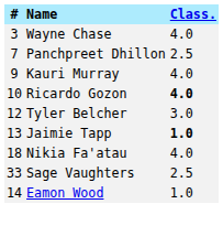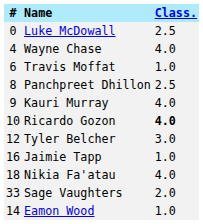 <table border=0 cellpadding=2 cellspacing=0  |- bgcolor=#F2F2F2 style="text-align:center; font-size:90%;">
 <tr bgcolor=#ADEBFD>
 <th>#</th>
 <th align=left>Name</th>
 <th align=left><a href='#'>Class.</a></th>
 </tr>
 <tr>
-<td>3</td>
+<td>0</td>
+<td align=left><a href='#'>Luke McDowall</a></td>
+<td align=left>2.5</td>
+</tr>
+<tr>
+<td>4</td>
 <td align=left>Wayne Chase</td>
 <td align=left>4.0</td>
 </tr>
 <tr>
-<td>7</td>
+<td>6</td>
+<td align=left>Travis Moffat</td>
+<td align=left>1.0</td>
+</tr>
+<tr>
+<td>8</td>
 <td align=left>Panchpreet Dhillon</td>
 <td align=left>2.5</td>
 </tr>
 <tr>
 <td>9</td>
 <td align=left>Kauri Murray</td>
 <td align=left>4.0</td>
 </tr>
 <tr>
 <td>10</td>
 <td align=left>Ricardo Gozon</td>
 <td align=left><strong>4.0</strong></td>
 </tr>
 <tr>
 <td>12</td>
 <td align=left>Tyler Belcher</td>
 <td align=left>3.0</td>
 </tr>
 <tr>
-<td>13</td>
+<td>16</td>
 <td align=left>Jaimie Tapp</td>
-<td align=left><strong>1.0</strong></td>
+<td align=left>1.0</td>
 </tr>
 <tr>
 <td>18</td>
 <td align=left>Nikia Fa'atau</td>
 <td align=left>4.0</td>
 </tr>
 <tr>
 <td>33</td>
 <td align=left>Sage Vaughters</td>
-<td align=left>2.5</td>
+<td align=left>2.0</td>
 </tr>
 <tr>
 <td>14</td>
 <td align=left><a href='#'>Eamon Wood</a></td>
 <td align=left>1.0</td>
 </tr>
 </table>
